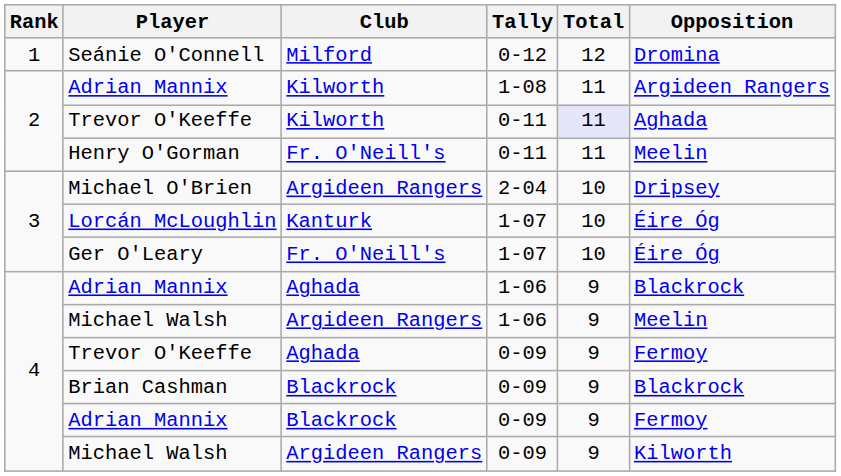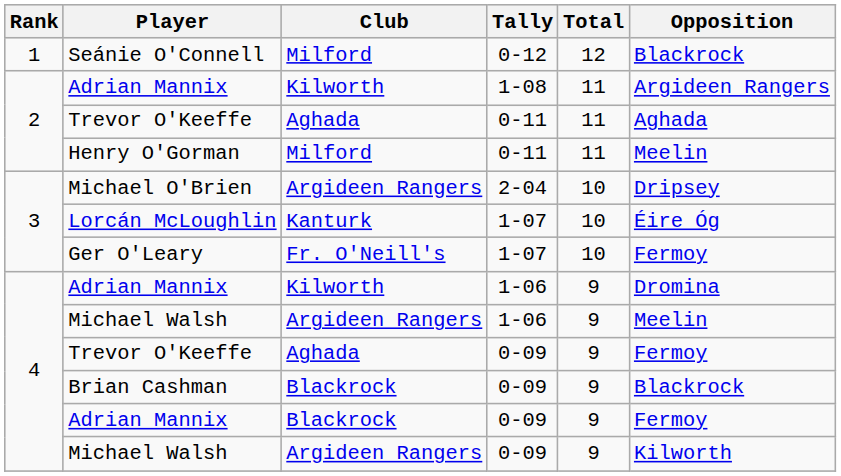 <table class="wikitable">
 <tr>
 <th>Rank</th>
 <th>Player</th>
 <th>Club</th>
 <th>Tally</th>
 <th>Total</th>
 <th>Opposition</th>
 </tr>
 <tr>
 <td rowspan="1" style="text-align:center;">1</td>
 <td>Seánie O'Connell</td>
 <td><a href='#'>Milford</a></td>
 <td align=center>0-12</td>
 <td align=center>12</td>
-<td><a href='#'>Dromina</a></td>
+<td><a href='#'>Blackrock</a></td>
 </tr>
 <tr>
 <td rowspan="3" style="text-align:center;">2</td>
 <td><a href='#'>Adrian Mannix</a></td>
 <td><a href='#'>Kilworth</a></td>
 <td align=center>1-08</td>
 <td align=center>11</td>
 <td><a href='#'>Argideen Rangers</a></td>
 </tr>
 <tr>
 <td>Trevor O'Keeffe</td>
-<td><a href='#'>Kilworth</a></td>
+<td><a href='#'>Aghada</a></td>
 <td align=center>0-11</td>
-<td align=center style="background: lavender;">11</td>
+<td align=center>11</td>
 <td><a href='#'>Aghada</a></td>
 </tr>
 <tr>
 <td>Henry O'Gorman</td>
-<td><a href='#'>Fr. O'Neill's</a></td>
+<td><a href='#'>Milford</a></td>
 <td align=center>0-11</td>
 <td align=center>11</td>
 <td><a href='#'>Meelin</a></td>
 </tr>
 <tr>
 <td rowspan="3" style="text-align:center;">3</td>
 <td>Michael O'Brien</td>
 <td><a href='#'>Argideen Rangers</a></td>
 <td align=center>2-04</td>
 <td align=center>10</td>
 <td><a href='#'>Dripsey</a></td>
 </tr>
 <tr>
 <td><a href='#'>Lorcán McLoughlin</a></td>
 <td><a href='#'>Kanturk</a></td>
 <td align=center>1-07</td>
 <td align=center>10</td>
 <td><a href='#'>Éire Óg</a></td>
 </tr>
 <tr>
 <td>Ger O'Leary</td>
 <td><a href='#'>Fr. O'Neill's</a></td>
 <td align=center>1-07</td>
 <td align=center>10</td>
-<td><a href='#'>Éire Óg</a></td>
+<td><a href='#'>Fermoy</a></td>
 </tr>
 <tr>
 <td rowspan="6" style="text-align:center;">4</td>
 <td><a href='#'>Adrian Mannix</a></td>
-<td><a href='#'>Aghada</a></td>
+<td><a href='#'>Kilworth</a></td>
 <td align=center>1-06</td>
 <td align=center>9</td>
-<td><a href='#'>Blackrock</a></td>
+<td><a href='#'>Dromina</a></td>
 </tr>
 <tr>
 <td>Michael Walsh</td>
 <td><a href='#'>Argideen Rangers</a></td>
 <td align=center>1-06</td>
 <td align=center>9</td>
 <td><a href='#'>Meelin</a></td>
 </tr>
 <tr>
 <td>Trevor O'Keeffe</td>
 <td><a href='#'>Aghada</a></td>
 <td align=center>0-09</td>
 <td align=center>9</td>
 <td><a href='#'>Fermoy</a></td>
 </tr>
 <tr>
 <td>Brian Cashman</td>
 <td><a href='#'>Blackrock</a></td>
 <td align=center>0-09</td>
 <td align=center>9</td>
 <td><a href='#'>Blackrock</a></td>
 </tr>
 <tr>
 <td><a href='#'>Adrian Mannix</a></td>
 <td><a href='#'>Blackrock</a></td>
 <td align=center>0-09</td>
 <td align=center>9</td>
 <td><a href='#'>Fermoy</a></td>
 </tr>
 <tr>
 <td>Michael Walsh</td>
 <td><a href='#'>Argideen Rangers</a></td>
 <td align=center>0-09</td>
 <td align=center>9</td>
 <td><a href='#'>Kilworth</a></td>
 </tr>
 </table>
